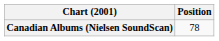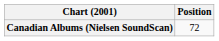 <table class="wikitable plainrowheaders" style="text-align:center">
 <tr>
 <th>Chart (2001)</th>
 <th>Position</th>
 </tr>
 <tr>
 <th scope="row">Canadian Albums (Nielsen SoundScan)</th>
-<td>78</td>
+<td>72</td>
 </tr>
 </table>
